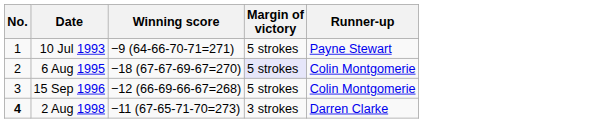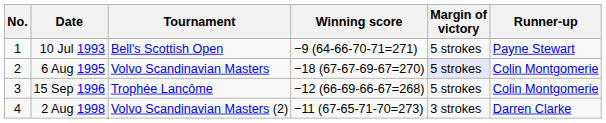 <table class="wikitable" style="font-size:95%;">
 <tr>
 <th>No.</th>
 <th>Date</th>
+<th>Tournament</th>
 <th>Winning score</th>
 <th>Margin of<br>victory</th>
 <th>Runner-up</th>
 </tr>
 <tr>
 <td align=center>1</td>
 <td align=right>10 Jul <a href='#'>1993</a></td>
+<td><a href='#'>Bell's Scottish Open</a></td>
 <td>−9 (64-66-70-71=271)</td>
 <td>5 strokes</td>
 <td> <a href='#'>Payne Stewart</a></td>
 </tr>
 <tr>
 <td align=center>2</td>
 <td align=right>6 Aug <a href='#'>1995</a></td>
+<td><a href='#'>Volvo Scandinavian Masters</a></td>
 <td>−18 (67-67-69-67=270)</td>
 <td style="background: lavender;">5 strokes</td>
 <td> <a href='#'>Colin Montgomerie</a></td>
 </tr>
 <tr>
 <td align=center>3</td>
 <td align=right>15 Sep <a href='#'>1996</a></td>
+<td><a href='#'>Trophée Lancôme</a></td>
 <td>−12 (66-69-66-67=268)</td>
 <td>5 strokes</td>
 <td> <a href='#'>Colin Montgomerie</a></td>
 </tr>
 <tr>
-<td align=center><strong>4</strong></td>
+<td align=center>4</td>
 <td align=right>2 Aug <a href='#'>1998</a></td>
+<td><a href='#'>Volvo Scandinavian Masters</a> (2)</td>
 <td>−11 (67-65-71-70=273)</td>
 <td>3 strokes</td>
 <td> <a href='#'>Darren Clarke</a></td>
 </tr>
 </table>
